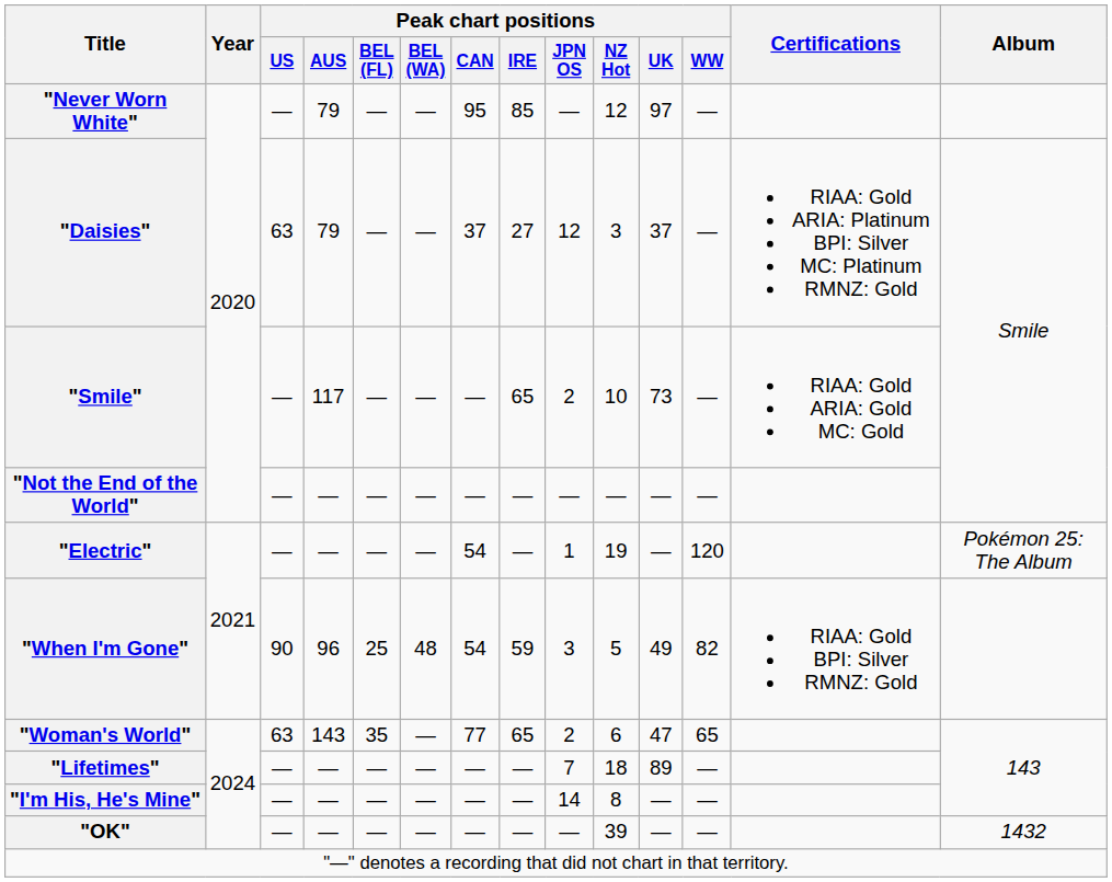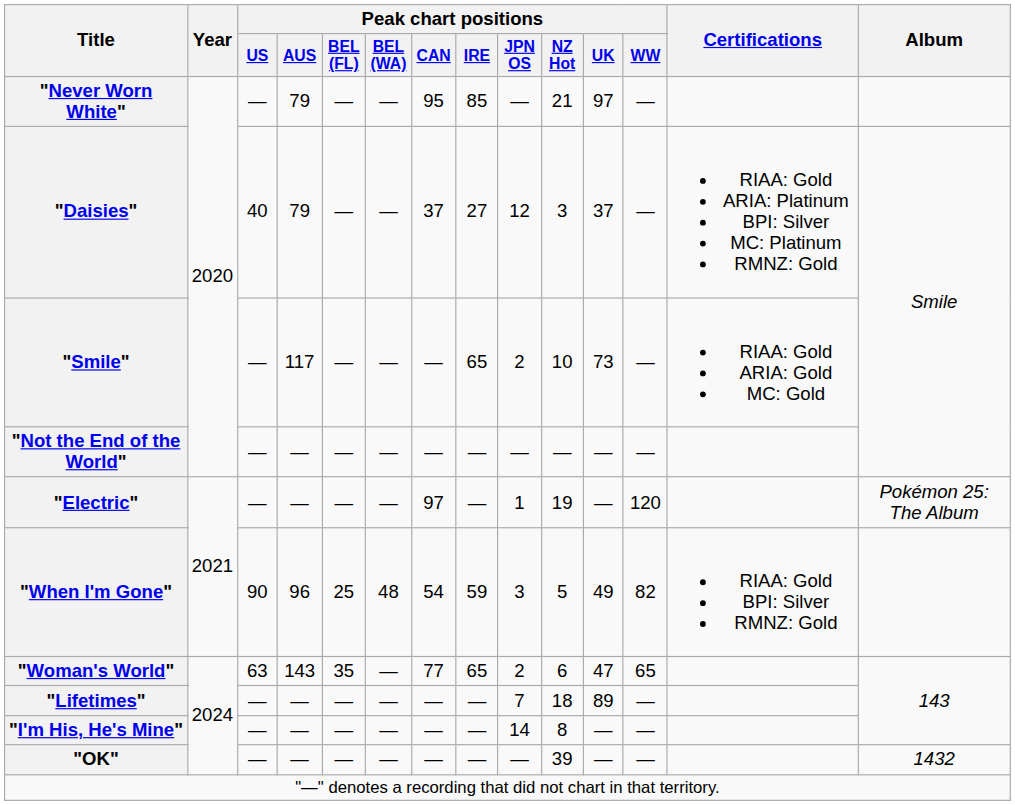 <table class="wikitable plainrowheaders" style="text-align:center;">
 <tr>
 <th scope="col" rowspan="2" style="width:12em;">Title</th>
 <th scope="col" rowspan="2" style="width:1em;">Year</th>
 <th scope="col" colspan="10">Peak chart positions</th>
 <th scope="col" rowspan="2" style="width:12em;"><a href='#'>Certifications</a></th>
 <th scope="col" rowspan="2" style="width:10em;">Album</th>
 </tr>
 <tr>
 <th scope="col" style="width:2.5em; font-size:85%;"><a href='#'>US</a><br></th>
 <th scope="col" style="width:2.5em; font-size:85%;"><a href='#'>AUS</a><br></th>
 <th scope="col" style="width:2.5em; font-size:85%;"><a href='#'>BEL<br>(FL)</a><br></th>
 <th scope="col" style="width:2.5em; font-size:85%;"><a href='#'>BEL<br>(WA)</a><br></th>
 <th scope="col" style="width:2.5em; font-size:85%;"><a href='#'>CAN</a><br></th>
 <th scope="col" style="width:2.5em; font-size:85%;"><a href='#'>IRE</a><br></th>
 <th scope="col" style="width:2.5em; font-size:85%;"><a href='#'>JPN<br>OS</a><br></th>
 <th scope="col" style="width:2.5em; font-size:85%;"><a href='#'>NZ<br>Hot</a><br></th>
 <th scope="col" style="width:2.5em; font-size:85%;"><a href='#'>UK</a><br></th>
 <th scope="col" style="width:2.5em; font-size:85%;"><a href='#'>WW</a><br></th>
 </tr>
 <tr>
 <th scope="row">"<a href='#'>Never Worn White</a>"</th>
 <td rowspan="4">2020</td>
 <td>—</td>
 <td>79</td>
 <td>—</td>
 <td>—</td>
 <td>95</td>
 <td>85</td>
 <td>—</td>
-<td>12</td>
+<td>21</td>
 <td>97</td>
 <td>—</td>
 <td></td>
 <td></td>
 </tr>
 <tr>
 <th scope="row">"<a href='#'>Daisies</a>"</th>
-<td>63</td>
+<td>40</td>
 <td>79</td>
 <td>—</td>
 <td>—</td>
 <td>37</td>
 <td>27</td>
 <td>12</td>
 <td>3</td>
 <td>37</td>
 <td>—</td>
 <td><br><ul><li>RIAA: Gold</li><li>ARIA: Platinum</li><li>BPI: Silver</li><li>MC: Platinum</li><li>RMNZ: Gold</li></ul></td>
 <td rowspan="3"><em>Smile</em></td>
 </tr>
 <tr>
 <th scope="row">"<a href='#'>Smile</a>"</th>
 <td>—</td>
 <td>117</td>
 <td>—</td>
 <td>—</td>
 <td>—</td>
 <td>65</td>
 <td>2</td>
 <td>10</td>
 <td>73</td>
 <td>—</td>
 <td><br><ul><li>RIAA: Gold</li><li>ARIA: Gold</li><li>MC: Gold</li></ul></td>
 </tr>
 <tr>
 <th scope="row">"<a href='#'>Not the End of the World</a>"</th>
 <td>—</td>
 <td>—</td>
 <td>—</td>
 <td>—</td>
 <td>—</td>
 <td>—</td>
 <td>—</td>
 <td>—</td>
 <td>—</td>
 <td>—</td>
 <td></td>
 </tr>
 <tr>
 <th scope="row">"<a href='#'>Electric</a>"</th>
 <td rowspan="2">2021</td>
 <td>—</td>
 <td>—</td>
 <td>—</td>
 <td>—</td>
-<td>54</td>
+<td>97</td>
 <td>—</td>
 <td>1</td>
 <td>19</td>
 <td>—</td>
 <td>120</td>
 <td></td>
 <td><em>Pokémon 25: The Album</em></td>
 </tr>
 <tr>
 <th scope="row">"<a href='#'>When I'm Gone</a>"<br></th>
 <td>90</td>
 <td>96</td>
 <td>25</td>
 <td>48</td>
 <td>54</td>
 <td>59</td>
 <td>3</td>
 <td>5</td>
 <td>49</td>
 <td>82</td>
 <td><br><ul><li>RIAA: Gold</li><li>BPI: Silver</li><li>RMNZ: Gold</li></ul></td>
 <td></td>
 </tr>
 <tr>
 <th scope="row">"<a href='#'>Woman's World</a>"</th>
 <td rowspan="4">2024</td>
 <td>63</td>
 <td>143</td>
 <td>35</td>
 <td>—</td>
 <td>77</td>
 <td>65</td>
 <td>2</td>
 <td>6</td>
 <td>47</td>
 <td>65</td>
 <td></td>
 <td rowspan="3"><em>143</em></td>
 </tr>
 <tr>
 <th scope="row">"<a href='#'>Lifetimes</a>"</th>
 <td>—</td>
 <td>—</td>
 <td>—</td>
 <td>—</td>
 <td>—</td>
 <td>—</td>
 <td>7</td>
 <td>18</td>
 <td>89</td>
 <td>—</td>
 <td></td>
 </tr>
 <tr>
 <th scope="row">"<a href='#'>I'm His, He's Mine</a>"<br></th>
 <td>—</td>
 <td>—</td>
 <td>—</td>
 <td>—</td>
 <td>—</td>
 <td>—</td>
 <td>14</td>
 <td>8</td>
 <td>—</td>
 <td>—</td>
 <td></td>
 </tr>
 <tr>
 <th scope="row">"OK"</th>
 <td>—</td>
 <td>—</td>
 <td>—</td>
 <td>—</td>
 <td>—</td>
 <td>—</td>
 <td>—</td>
 <td>39</td>
 <td>—</td>
 <td>—</td>
 <td></td>
 <td><em>1432</em></td>
 </tr>
 <tr>
 <td colspan="15" style="font-size:90%;">"—" denotes a recording that did not chart in that territory.</td>
 </tr>
 </table>
